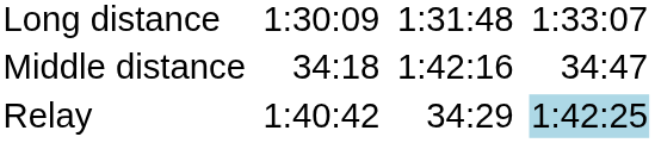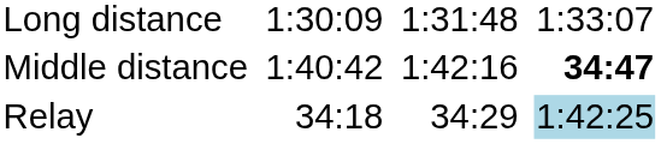 <table>
 <tr style="vertical-align:top;">
 <td>Long distance</td>
 <td></td>
 <td style="text-align:right;">1:30:09</td>
 <td></td>
 <td style="text-align:right;">1:31:48</td>
 <td></td>
 <td style="text-align:right;">1:33:07</td>
 </tr>
 <tr style="vertical-align:top;">
 <td>Middle distance</td>
 <td></td>
-<td style="text-align:right;">34:18</td>
+<td>1:40:42</td>
 <td></td>
 <td>1:42:16</td>
 <td></td>
-<td style="text-align:right;">34:47</td>
+<td style="text-align:right;"><strong>34:47</strong></td>
 </tr>
 <tr style="vertical-align:top;">
 <td>Relay</td>
 <td></td>
-<td>1:40:42</td>
+<td style="text-align:right;">34:18</td>
 <td></td>
 <td style="text-align:right;">34:29</td>
 <td></td>
 <td style="background: lightblue;">1:42:25</td>
 </tr>
 </table>
